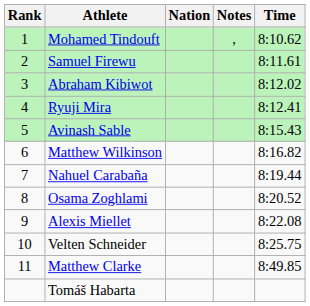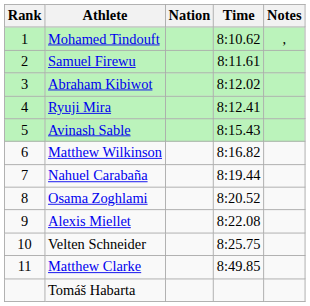 <table class="wikitable sortable" style="text-align:center">
 <tr>
 <th>Rank</th>
 <th>Athlete</th>
 <th>Nation</th>
+<th>Time</th>
 <th>Notes</th>
-<th>Time</th>
 </tr>
 <tr bgcolor=bbf3bb>
 <td>1</td>
 <td align=left><a href='#'>Mohamed Tindouft</a></td>
 <td align=left></td>
+<td>8:10.62</td>
 <td>, </td>
-<td>8:10.62</td>
 </tr>
 <tr bgcolor=bbf3bb>
 <td>2</td>
 <td align=left><a href='#'>Samuel Firewu</a></td>
 <td align=left></td>
+<td>8:11.61</td>
 <td></td>
-<td>8:11.61</td>
 </tr>
 <tr bgcolor=bbf3bb>
 <td>3</td>
 <td align=left><a href='#'>Abraham Kibiwot</a></td>
 <td align=left></td>
+<td>8:12.02</td>
 <td></td>
-<td>8:12.02</td>
 </tr>
 <tr bgcolor=bbf3bb>
 <td>4</td>
 <td align=left><a href='#'>Ryuji Mira</a></td>
 <td align=left></td>
+<td>8:12.41</td>
 <td></td>
-<td>8:12.41</td>
 </tr>
 <tr bgcolor=bbf3bb>
 <td>5</td>
 <td align=left><a href='#'>Avinash Sable</a></td>
 <td align=left></td>
+<td>8:15.43</td>
 <td></td>
-<td>8:15.43</td>
 </tr>
 <tr>
 <td>6</td>
 <td align=left><a href='#'>Matthew Wilkinson</a></td>
 <td align=left></td>
+<td>8:16.82</td>
 <td></td>
-<td>8:16.82</td>
 </tr>
 <tr>
 <td>7</td>
 <td align=left><a href='#'>Nahuel Carabaña</a></td>
 <td align=left></td>
+<td>8:19.44</td>
 <td></td>
-<td>8:19.44</td>
 </tr>
 <tr>
 <td>8</td>
 <td align=left><a href='#'>Osama Zoghlami</a></td>
 <td align=left></td>
+<td>8:20.52</td>
 <td></td>
-<td>8:20.52</td>
 </tr>
 <tr>
 <td>9</td>
 <td align=left><a href='#'>Alexis Miellet</a></td>
 <td align=left></td>
+<td>8:22.08</td>
 <td></td>
-<td>8:22.08</td>
 </tr>
 <tr>
 <td>10</td>
 <td align=left>Velten Schneider</td>
 <td align=left></td>
+<td>8:25.75</td>
 <td></td>
-<td>8:25.75</td>
 </tr>
 <tr>
 <td>11</td>
 <td align=left><a href='#'>Matthew Clarke</a></td>
 <td align=left></td>
+<td>8:49.85</td>
 <td></td>
-<td>8:49.85</td>
 </tr>
 <tr>
 <td></td>
 <td align=left>Tomáš Habarta</td>
 <td align=left></td>
 <td></td>
 <td></td>
 </tr>
 </table>
